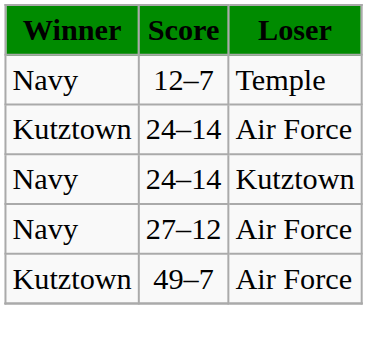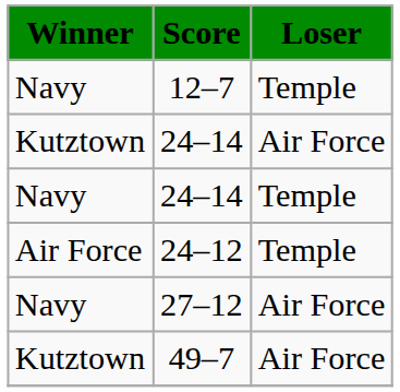 <table class="wikitable" style="margin:0.5em auto; font-size:95%">
 <tr bgcolor="008B00">
 <td align=center><strong>Winner</strong></td>
 <td align=center><strong>Score</strong></td>
 <td align=center><strong>Loser</strong></td>
 </tr>
 <tr>
 <td>Navy</td>
 <td align=center>12–7</td>
 <td>Temple</td>
 </tr>
 <tr>
 <td>Kutztown</td>
 <td align=center>24–14</td>
 <td>Air Force</td>
 </tr>
 <tr>
 <td>Navy</td>
 <td align=center>24–14</td>
-<td>Kutztown</td>
+<td>Temple</td>
+</tr>
+<tr>
+<td>Air Force</td>
+<td align=center>24–12</td>
+<td>Temple</td>
 </tr>
 <tr>
 <td>Navy</td>
 <td align=center>27–12</td>
 <td>Air Force</td>
 </tr>
 <tr>
 <td>Kutztown</td>
 <td align=center>49–7</td>
 <td>Air Force</td>
 </tr>
 <tr>
 </tr>
 </table>
